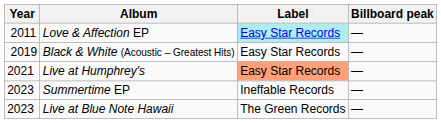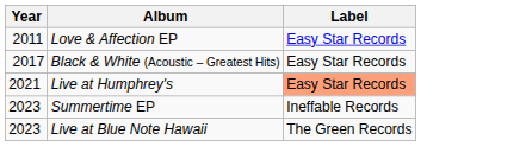 <table class="wikitable">
 <tr>
 <th>Year</th>
 <th>Album</th>
 <th>Label</th>
-<th>Billboard peak</th>
 </tr>
 <tr>
 <td> 2011</td>
 <td><em>Love & Affection</em> EP</td>
-<td style="background: paleturquoise;"><a href='#'>Easy Star Records</a></td>
-<td>—</td>
+<td><a href='#'>Easy Star Records</a></td>
 </tr>
 <tr>
-<td> 2019</td>
+<td> 2017</td>
 <td><em>Black & White</em> <small>(Acoustic – Greatest Hits)</small></td>
 <td>Easy Star Records</td>
-<td>—</td>
 </tr>
 <tr>
 <td>2021</td>
 <td><em>Live at Humphrey's</em></td>
 <td style="background: lightsalmon;">Easy Star Records</td>
-<td>—</td>
 </tr>
 <tr>
 <td>2023</td>
 <td><em>Summertime</em> EP</td>
 <td>Ineffable Records</td>
-<td>—</td>
 </tr>
 <tr>
 <td>2023</td>
 <td><em>Live at Blue Note Hawaii</em></td>
 <td>The Green Records</td>
-<td>—</td>
 </tr>
 </table>
